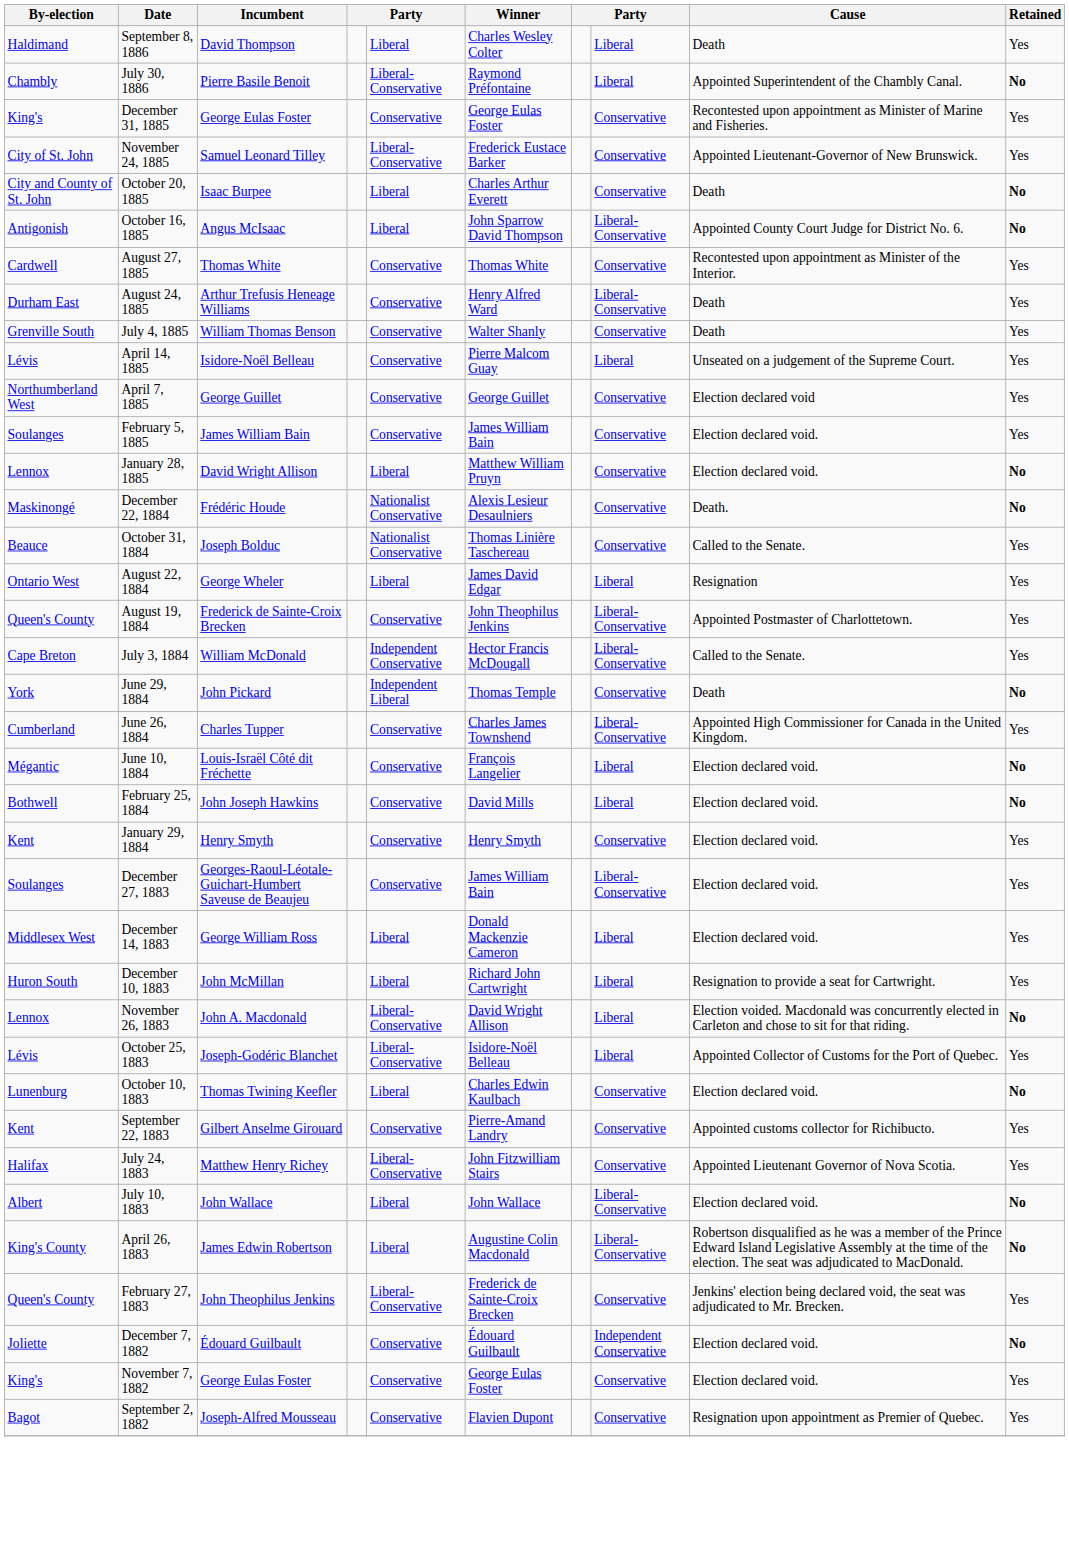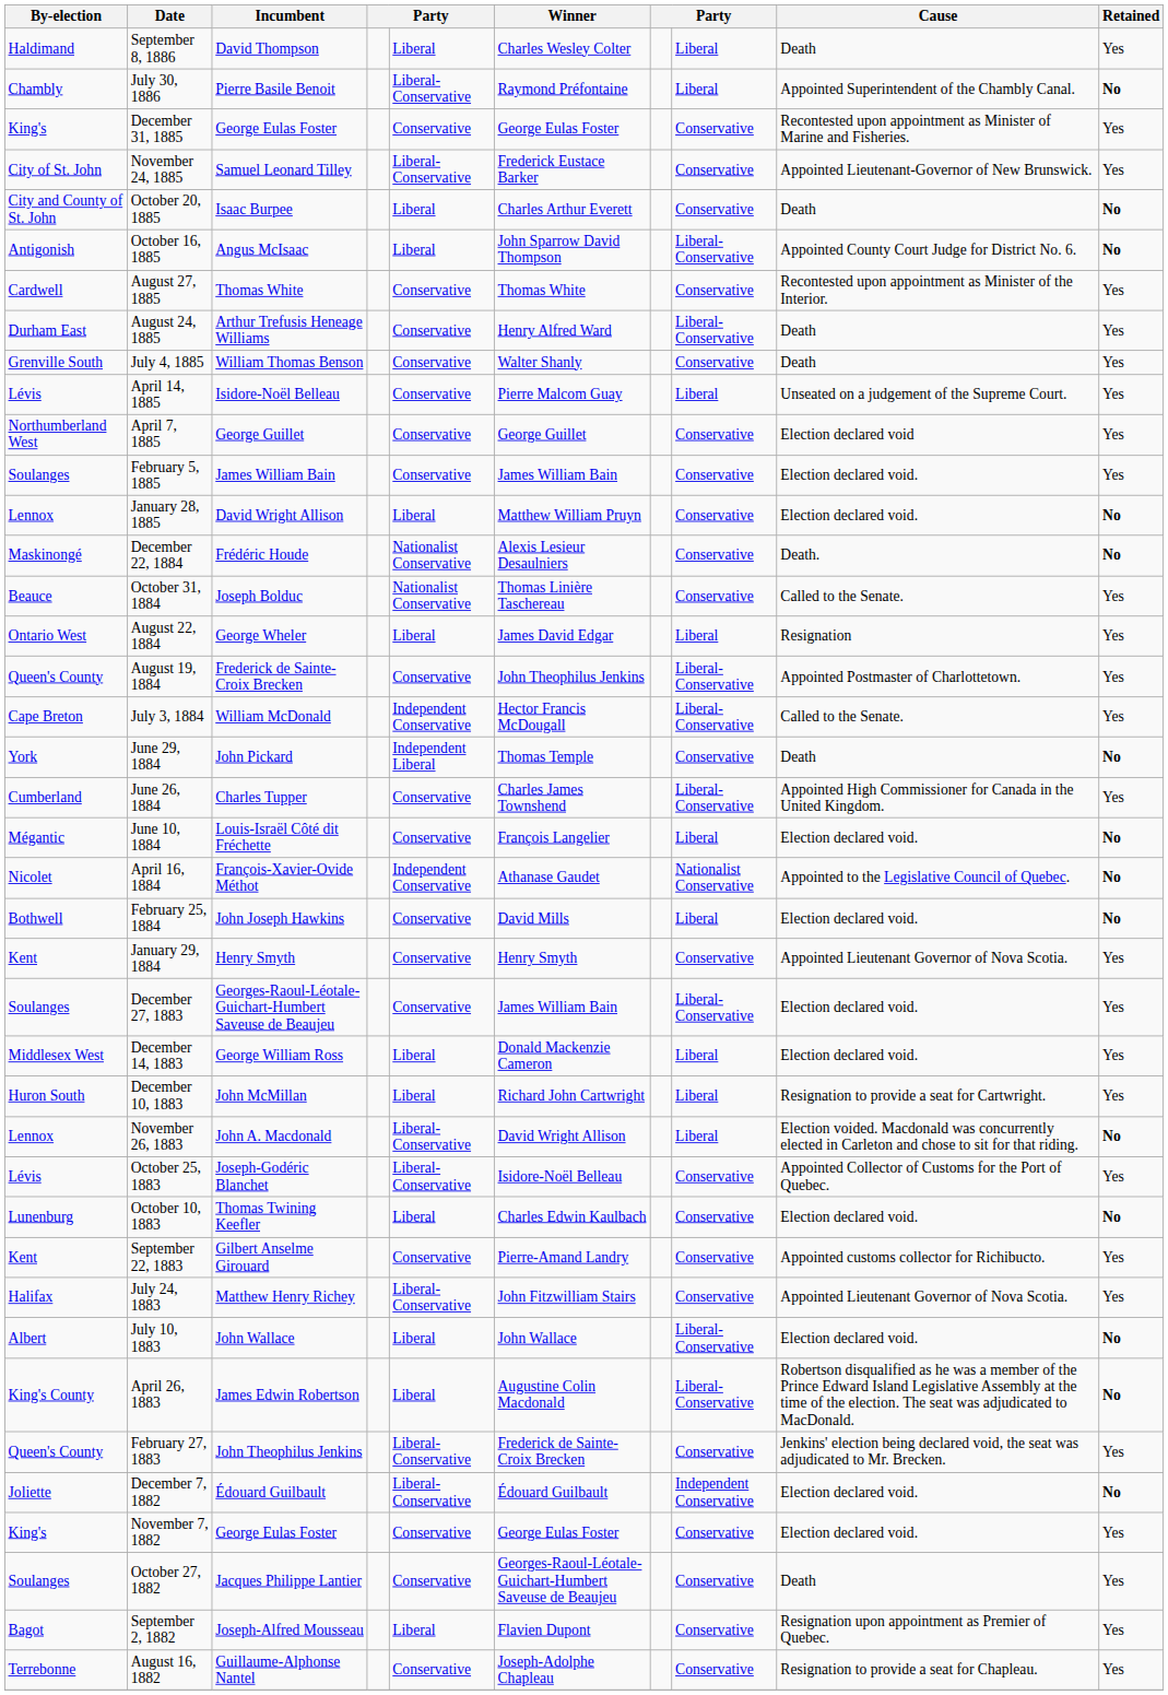 <table class="wikitable">
 <tr>
 <th>By-election</th>
 <th>Date</th>
 <th>Incumbent</th>
 <th colspan=2>Party</th>
 <th>Winner</th>
 <th colspan=2>Party</th>
 <th>Cause</th>
 <th>Retained</th>
 </tr>
 <tr>
 <td><a href='#'>Haldimand</a></td>
 <td>September 8, 1886</td>
 <td><a href='#'>David Thompson</a></td>
 <td>    </td>
 <td><a href='#'>Liberal</a></td>
 <td><a href='#'>Charles Wesley Colter</a></td>
 <td>    </td>
 <td><a href='#'>Liberal</a></td>
 <td>Death</td>
 <td>Yes</td>
 </tr>
 <tr>
 <td><a href='#'>Chambly</a></td>
 <td>July 30, 1886</td>
 <td><a href='#'>Pierre Basile Benoit</a></td>
 <td>    </td>
 <td><a href='#'>Liberal-Conservative</a></td>
 <td><a href='#'>Raymond Préfontaine</a></td>
 <td>    </td>
 <td><a href='#'>Liberal</a></td>
 <td>Appointed Superintendent of the Chambly Canal.</td>
 <td><strong>No</strong></td>
 </tr>
 <tr>
 <td><a href='#'>King's</a></td>
 <td>December 31, 1885</td>
 <td><a href='#'>George Eulas Foster</a></td>
 <td>    </td>
 <td><a href='#'>Conservative</a></td>
 <td><a href='#'>George Eulas Foster</a></td>
 <td>    </td>
 <td><a href='#'>Conservative</a></td>
 <td>Recontested upon appointment as Minister of Marine and Fisheries.</td>
 <td>Yes</td>
 </tr>
 <tr>
 <td><a href='#'>City of St. John</a></td>
 <td>November 24, 1885</td>
 <td><a href='#'>Samuel Leonard Tilley</a></td>
 <td>    </td>
 <td><a href='#'>Liberal-Conservative</a></td>
 <td><a href='#'>Frederick Eustace Barker</a></td>
 <td>    </td>
 <td><a href='#'>Conservative</a></td>
 <td>Appointed Lieutenant-Governor of New Brunswick.</td>
 <td>Yes</td>
 </tr>
 <tr>
 <td><a href='#'>City and County of St. John</a></td>
 <td>October 20, 1885</td>
 <td><a href='#'>Isaac Burpee</a></td>
 <td>    </td>
 <td><a href='#'>Liberal</a></td>
 <td><a href='#'>Charles Arthur Everett</a></td>
 <td>    </td>
 <td><a href='#'>Conservative</a></td>
 <td>Death</td>
 <td><strong>No</strong></td>
 </tr>
 <tr>
 <td><a href='#'>Antigonish</a></td>
 <td>October 16, 1885</td>
 <td><a href='#'>Angus McIsaac</a></td>
 <td>    </td>
 <td><a href='#'>Liberal</a></td>
 <td><a href='#'>John Sparrow David Thompson</a></td>
 <td>    </td>
 <td><a href='#'>Liberal-Conservative</a></td>
 <td>Appointed County Court Judge for District No. 6.</td>
 <td><strong>No</strong></td>
 </tr>
 <tr>
 <td><a href='#'>Cardwell</a></td>
 <td>August 27, 1885</td>
 <td><a href='#'>Thomas White</a></td>
 <td>    </td>
 <td><a href='#'>Conservative</a></td>
 <td><a href='#'>Thomas White</a></td>
 <td>    </td>
 <td><a href='#'>Conservative</a></td>
 <td>Recontested upon appointment as Minister of the Interior.</td>
 <td>Yes</td>
 </tr>
 <tr>
 <td><a href='#'>Durham East</a></td>
 <td>August 24, 1885</td>
 <td><a href='#'>Arthur Trefusis Heneage Williams</a></td>
 <td>    </td>
 <td><a href='#'>Conservative</a></td>
 <td><a href='#'>Henry Alfred Ward</a></td>
 <td>    </td>
 <td><a href='#'>Liberal-Conservative</a></td>
 <td>Death</td>
 <td>Yes</td>
 </tr>
 <tr>
 <td><a href='#'>Grenville South</a></td>
 <td>July 4, 1885</td>
 <td><a href='#'>William Thomas Benson</a></td>
 <td>    </td>
 <td><a href='#'>Conservative</a></td>
 <td><a href='#'>Walter Shanly</a></td>
 <td>    </td>
 <td><a href='#'>Conservative</a></td>
 <td>Death</td>
 <td>Yes</td>
 </tr>
 <tr>
 <td><a href='#'>Lévis</a></td>
 <td>April 14, 1885</td>
 <td><a href='#'>Isidore-Noël Belleau</a></td>
 <td>    </td>
 <td><a href='#'>Conservative</a></td>
 <td><a href='#'>Pierre Malcom Guay</a></td>
 <td>    </td>
 <td><a href='#'>Liberal</a></td>
 <td>Unseated on a judgement of the Supreme Court.</td>
 <td>Yes</td>
 </tr>
 <tr>
 <td><a href='#'>Northumberland West</a></td>
 <td>April 7, 1885</td>
 <td><a href='#'>George Guillet</a></td>
 <td>    </td>
 <td><a href='#'>Conservative</a></td>
 <td><a href='#'>George Guillet</a></td>
 <td>    </td>
 <td><a href='#'>Conservative</a></td>
 <td>Election declared void</td>
 <td>Yes</td>
 </tr>
 <tr>
 <td><a href='#'>Soulanges</a></td>
 <td>February 5, 1885</td>
 <td><a href='#'>James William Bain</a></td>
 <td>    </td>
 <td><a href='#'>Conservative</a></td>
 <td><a href='#'>James William Bain</a></td>
 <td>    </td>
 <td><a href='#'>Conservative</a></td>
 <td>Election declared void.</td>
 <td>Yes</td>
 </tr>
 <tr>
 <td><a href='#'>Lennox</a></td>
 <td>January 28, 1885</td>
 <td><a href='#'>David Wright Allison</a></td>
 <td>    </td>
 <td><a href='#'>Liberal</a></td>
 <td><a href='#'>Matthew William Pruyn</a></td>
 <td>    </td>
 <td><a href='#'>Conservative</a></td>
 <td>Election declared void.</td>
 <td><strong>No</strong></td>
 </tr>
 <tr>
 <td><a href='#'>Maskinongé</a></td>
 <td>December 22, 1884</td>
 <td><a href='#'>Frédéric Houde</a></td>
 <td>    </td>
 <td><a href='#'>Nationalist Conservative</a></td>
 <td><a href='#'>Alexis Lesieur Desaulniers</a></td>
 <td>    </td>
 <td><a href='#'>Conservative</a></td>
 <td>Death.</td>
 <td><strong>No</strong></td>
 </tr>
 <tr>
 <td><a href='#'>Beauce</a></td>
 <td>October 31, 1884</td>
 <td><a href='#'>Joseph Bolduc</a></td>
 <td>    </td>
 <td><a href='#'>Nationalist Conservative</a></td>
 <td><a href='#'>Thomas Linière Taschereau</a></td>
 <td>    </td>
 <td><a href='#'>Conservative</a></td>
 <td>Called to the Senate.</td>
 <td>Yes</td>
 </tr>
 <tr>
 <td><a href='#'>Ontario West</a></td>
 <td>August 22, 1884</td>
 <td><a href='#'>George Wheler</a></td>
 <td>    </td>
 <td><a href='#'>Liberal</a></td>
 <td><a href='#'>James David Edgar</a></td>
 <td>    </td>
 <td><a href='#'>Liberal</a></td>
 <td>Resignation</td>
 <td>Yes</td>
 </tr>
 <tr>
 <td><a href='#'>Queen's County</a></td>
 <td>August 19, 1884</td>
 <td><a href='#'>Frederick de Sainte-Croix Brecken</a></td>
 <td>    </td>
 <td><a href='#'>Conservative</a></td>
 <td><a href='#'>John Theophilus Jenkins</a></td>
 <td>    </td>
 <td><a href='#'>Liberal-Conservative</a></td>
 <td>Appointed Postmaster of Charlottetown.</td>
 <td>Yes</td>
 </tr>
 <tr>
 <td><a href='#'>Cape Breton</a></td>
 <td>July 3, 1884</td>
 <td><a href='#'>William McDonald</a></td>
 <td>    </td>
 <td><a href='#'>Independent Conservative</a></td>
 <td><a href='#'>Hector Francis McDougall</a></td>
 <td>    </td>
 <td><a href='#'>Liberal-Conservative</a></td>
 <td>Called to the Senate.</td>
 <td>Yes</td>
 </tr>
 <tr>
 <td><a href='#'>York</a></td>
 <td>June 29, 1884</td>
 <td><a href='#'>John Pickard</a></td>
 <td>    </td>
 <td><a href='#'>Independent Liberal</a></td>
 <td><a href='#'>Thomas Temple</a></td>
 <td>    </td>
 <td><a href='#'>Conservative</a></td>
 <td>Death</td>
 <td><strong>No</strong></td>
 </tr>
 <tr>
 <td><a href='#'>Cumberland</a></td>
 <td>June 26, 1884</td>
 <td><a href='#'>Charles Tupper</a></td>
 <td>    </td>
 <td><a href='#'>Conservative</a></td>
 <td><a href='#'>Charles James Townshend</a></td>
 <td>    </td>
 <td><a href='#'>Liberal-Conservative</a></td>
 <td>Appointed High Commissioner for Canada in the United Kingdom.</td>
 <td>Yes</td>
 </tr>
 <tr>
 <td><a href='#'>Mégantic</a></td>
 <td>June 10, 1884</td>
 <td><a href='#'>Louis-Israël Côté dit Fréchette</a></td>
 <td>    </td>
 <td><a href='#'>Conservative</a></td>
 <td><a href='#'>François Langelier</a></td>
 <td>    </td>
 <td><a href='#'>Liberal</a></td>
 <td>Election declared void.</td>
 <td><strong>No</strong></td>
 </tr>
 <tr>
+<td><a href='#'>Nicolet</a></td>
+<td>April 16, 1884</td>
+<td><a href='#'>François-Xavier-Ovide Méthot</a></td>
+<td>    </td>
+<td><a href='#'>Independent Conservative</a></td>
+<td><a href='#'>Athanase Gaudet</a></td>
+<td>    </td>
+<td><a href='#'>Nationalist Conservative</a></td>
+<td>Appointed to the <a href='#'>Legislative Council of Quebec</a>.</td>
+<td><strong>No</strong></td>
+</tr>
+<tr>
 <td><a href='#'>Bothwell</a></td>
 <td>February 25, 1884</td>
 <td><a href='#'>John Joseph Hawkins</a></td>
 <td>    </td>
 <td><a href='#'>Conservative</a></td>
 <td><a href='#'>David Mills</a></td>
 <td>    </td>
 <td><a href='#'>Liberal</a></td>
 <td>Election declared void.</td>
 <td><strong>No</strong></td>
 </tr>
 <tr>
 <td><a href='#'>Kent</a></td>
 <td>January 29, 1884</td>
 <td><a href='#'>Henry Smyth</a></td>
 <td>    </td>
 <td><a href='#'>Conservative</a></td>
 <td><a href='#'>Henry Smyth</a></td>
 <td>    </td>
 <td><a href='#'>Conservative</a></td>
-<td>Election declared void.</td>
+<td>Appointed Lieutenant Governor of Nova Scotia.</td>
 <td>Yes</td>
 </tr>
 <tr>
 <td><a href='#'>Soulanges</a></td>
 <td>December 27, 1883</td>
 <td><a href='#'>Georges-Raoul-Léotale-Guichart-Humbert Saveuse de Beaujeu</a></td>
 <td>    </td>
 <td><a href='#'>Conservative</a></td>
 <td><a href='#'>James William Bain</a></td>
 <td>    </td>
 <td><a href='#'>Liberal-Conservative</a></td>
 <td>Election declared void.</td>
 <td>Yes</td>
 </tr>
 <tr>
 <td><a href='#'>Middlesex West</a></td>
 <td>December 14, 1883</td>
 <td><a href='#'>George William Ross</a></td>
 <td>    </td>
 <td><a href='#'>Liberal</a></td>
 <td><a href='#'>Donald Mackenzie Cameron</a></td>
 <td>    </td>
 <td><a href='#'>Liberal</a></td>
 <td>Election declared void.</td>
 <td>Yes</td>
 </tr>
 <tr>
 <td><a href='#'>Huron South</a></td>
 <td>December 10, 1883</td>
 <td><a href='#'>John McMillan</a></td>
 <td>    </td>
 <td><a href='#'>Liberal</a></td>
 <td><a href='#'>Richard John Cartwright</a></td>
 <td>    </td>
 <td><a href='#'>Liberal</a></td>
 <td>Resignation to provide a seat for Cartwright.</td>
 <td>Yes</td>
 </tr>
 <tr>
 <td><a href='#'>Lennox</a></td>
 <td>November 26, 1883</td>
 <td><a href='#'>John A. Macdonald</a></td>
 <td>    </td>
 <td><a href='#'>Liberal-Conservative</a></td>
 <td><a href='#'>David Wright Allison</a></td>
 <td>    </td>
 <td><a href='#'>Liberal</a></td>
 <td>Election voided. Macdonald was concurrently elected in Carleton and chose to sit for that riding.</td>
 <td><strong>No</strong></td>
 </tr>
 <tr>
 <td><a href='#'>Lévis</a></td>
 <td>October 25, 1883</td>
 <td><a href='#'>Joseph-Godéric Blanchet</a></td>
 <td>    </td>
 <td><a href='#'>Liberal-Conservative</a></td>
 <td><a href='#'>Isidore-Noël Belleau</a></td>
 <td>    </td>
-<td><a href='#'>Liberal</a></td>
+<td><a href='#'>Conservative</a></td>
 <td>Appointed Collector of Customs for the Port of Quebec.</td>
 <td>Yes</td>
 </tr>
 <tr>
 <td><a href='#'>Lunenburg</a></td>
 <td>October 10, 1883</td>
 <td><a href='#'>Thomas Twining Keefler</a></td>
 <td>    </td>
 <td><a href='#'>Liberal</a></td>
 <td><a href='#'>Charles Edwin Kaulbach</a></td>
 <td>    </td>
 <td><a href='#'>Conservative</a></td>
 <td>Election declared void.</td>
 <td><strong>No</strong></td>
 </tr>
 <tr>
 <td><a href='#'>Kent</a></td>
 <td>September 22, 1883</td>
 <td><a href='#'>Gilbert Anselme Girouard</a></td>
 <td>    </td>
 <td><a href='#'>Conservative</a></td>
 <td><a href='#'>Pierre-Amand Landry</a></td>
 <td>    </td>
 <td><a href='#'>Conservative</a></td>
 <td>Appointed customs collector for Richibucto.</td>
 <td>Yes</td>
 </tr>
 <tr>
 <td><a href='#'>Halifax</a></td>
 <td>July 24, 1883</td>
 <td><a href='#'>Matthew Henry Richey</a></td>
 <td>    </td>
 <td><a href='#'>Liberal-Conservative</a></td>
 <td><a href='#'>John Fitzwilliam Stairs</a></td>
 <td>    </td>
 <td><a href='#'>Conservative</a></td>
 <td>Appointed Lieutenant Governor of Nova Scotia.</td>
 <td>Yes</td>
 </tr>
 <tr>
 <td><a href='#'>Albert</a></td>
 <td>July 10, 1883</td>
 <td><a href='#'>John Wallace</a></td>
 <td>    </td>
 <td><a href='#'>Liberal</a></td>
 <td><a href='#'>John Wallace</a></td>
 <td>    </td>
 <td><a href='#'>Liberal-Conservative</a></td>
 <td>Election declared void.</td>
 <td><strong>No</strong></td>
 </tr>
 <tr>
 <td><a href='#'>King's County</a></td>
 <td>April 26, 1883</td>
 <td><a href='#'>James Edwin Robertson</a></td>
 <td>    </td>
 <td><a href='#'>Liberal</a></td>
 <td><a href='#'>Augustine Colin Macdonald</a></td>
 <td>    </td>
 <td><a href='#'>Liberal-Conservative</a></td>
 <td>Robertson disqualified as he was a member of the Prince Edward Island Legislative Assembly at the time of the election. The seat was adjudicated to MacDonald.</td>
 <td><strong>No</strong></td>
 </tr>
 <tr>
 <td><a href='#'>Queen's County</a></td>
 <td>February 27, 1883</td>
 <td><a href='#'>John Theophilus Jenkins</a></td>
 <td>    </td>
 <td><a href='#'>Liberal-Conservative</a></td>
 <td><a href='#'>Frederick de Sainte-Croix Brecken</a></td>
 <td>    </td>
 <td><a href='#'>Conservative</a></td>
 <td>Jenkins' election being declared void, the seat was adjudicated to Mr. Brecken.</td>
 <td>Yes</td>
 </tr>
 <tr>
 <td><a href='#'>Joliette</a></td>
 <td>December 7, 1882</td>
 <td><a href='#'>Édouard Guilbault</a></td>
 <td>    </td>
-<td><a href='#'>Conservative</a></td>
+<td><a href='#'>Liberal-Conservative</a></td>
 <td><a href='#'>Édouard Guilbault</a></td>
 <td>    </td>
 <td><a href='#'>Independent Conservative</a></td>
 <td>Election declared void.</td>
 <td><strong>No</strong></td>
 </tr>
 <tr>
 <td><a href='#'>King's</a></td>
 <td>November 7, 1882</td>
 <td><a href='#'>George Eulas Foster</a></td>
 <td>    </td>
 <td><a href='#'>Conservative</a></td>
 <td><a href='#'>George Eulas Foster</a></td>
 <td>    </td>
 <td><a href='#'>Conservative</a></td>
 <td>Election declared void.</td>
 <td>Yes</td>
 </tr>
 <tr>
+<td><a href='#'>Soulanges</a></td>
+<td>October 27, 1882</td>
+<td><a href='#'>Jacques Philippe Lantier</a></td>
+<td>    </td>
+<td><a href='#'>Conservative</a></td>
+<td><a href='#'>Georges-Raoul-Léotale-Guichart-Humbert Saveuse de Beaujeu</a></td>
+<td>    </td>
+<td><a href='#'>Conservative</a></td>
+<td>Death</td>
+<td>Yes</td>
+</tr>
+<tr>
 <td><a href='#'>Bagot</a></td>
 <td>September 2, 1882</td>
 <td><a href='#'>Joseph-Alfred Mousseau</a></td>
 <td>    </td>
-<td><a href='#'>Conservative</a></td>
+<td><a href='#'>Liberal</a></td>
 <td><a href='#'>Flavien Dupont</a></td>
 <td>    </td>
 <td><a href='#'>Conservative</a></td>
 <td>Resignation upon appointment as Premier of Quebec.</td>
 <td>Yes</td>
 </tr>
 <tr>
+<td><a href='#'>Terrebonne</a></td>
+<td>August 16, 1882</td>
+<td><a href='#'>Guillaume-Alphonse Nantel</a></td>
+<td>    </td>
+<td><a href='#'>Conservative</a></td>
+<td><a href='#'>Joseph-Adolphe Chapleau</a></td>
+<td>    </td>
+<td><a href='#'>Conservative</a></td>
+<td>Resignation to provide a seat for Chapleau.</td>
+<td>Yes</td>
+</tr>
+<tr>
 </tr>
 </table>
